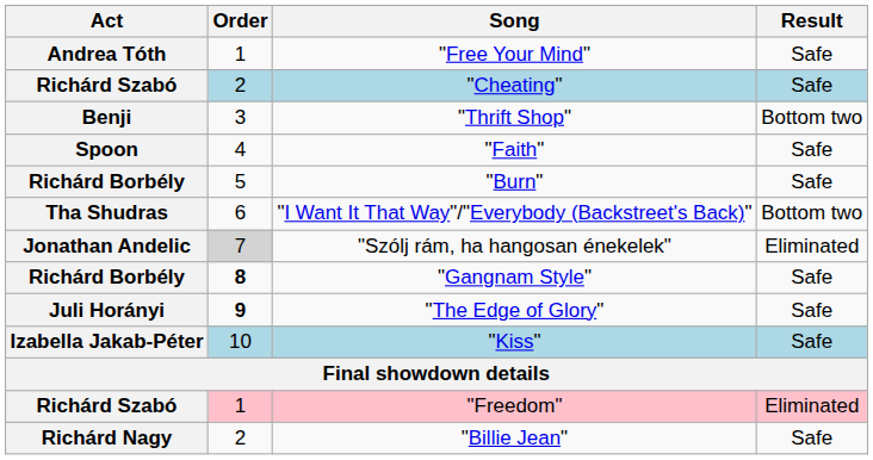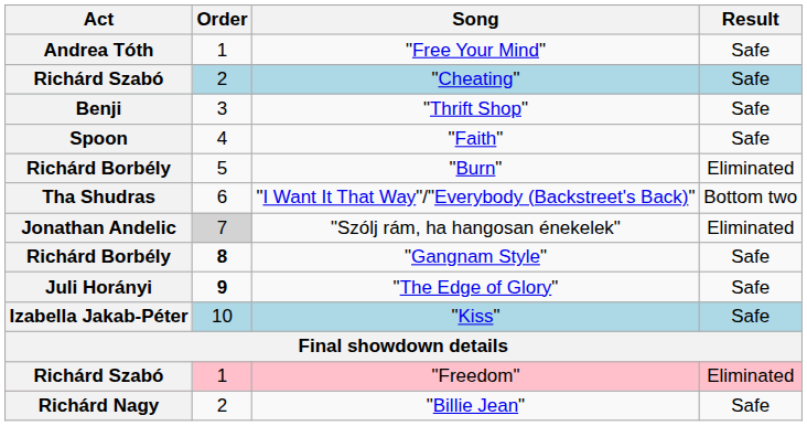 <table class="wikitable" style="text-align:center;">
 <tr>
 <th scope="col">Act</th>
 <th scope="col">Order</th>
 <th scope="col">Song</th>
 <th scope="col">Result</th>
 </tr>
 <tr>
 <th scope="row">Andrea Tóth</th>
 <td>1</td>
 <td>"<a href='#'>Free Your Mind</a>"</td>
 <td>Safe</td>
 </tr>
 <tr bgcolor="lightblue">
 <th scope="row">Richárd Szabó</th>
 <td>2</td>
 <td>"<a href='#'>Cheating</a>"</td>
 <td>Safe</td>
 </tr>
 <tr>
 <th scope="row">Benji</th>
 <td>3</td>
 <td>"<a href='#'>Thrift Shop</a>"</td>
-<td>Bottom two</td>
+<td>Safe</td>
 </tr>
 <tr>
 <th scope="row">Spoon</th>
 <td>4</td>
 <td>"<a href='#'>Faith</a>"</td>
 <td>Safe</td>
 </tr>
 <tr>
 <th scope="row">Richárd Borbély</th>
 <td>5</td>
 <td>"<a href='#'>Burn</a>"</td>
-<td>Safe</td>
+<td>Eliminated</td>
 </tr>
 <tr>
 <th scope="row">Tha Shudras</th>
 <td>6</td>
 <td>"<a href='#'>I Want It That Way</a>"/"<a href='#'>Everybody (Backstreet's Back)</a>"</td>
 <td>Bottom two</td>
 </tr>
 <tr>
 <th scope="row">Jonathan Andelic</th>
 <td style="background: lightgrey;">7</td>
 <td>"Szólj rám, ha hangosan énekelek"</td>
 <td>Eliminated</td>
 </tr>
 <tr>
 <th scope="row">Richárd Borbély</th>
 <td><strong>8</strong></td>
 <td>"<a href='#'>Gangnam Style</a>"</td>
 <td>Safe</td>
 </tr>
 <tr>
 <th scope="row">Juli Horányi</th>
 <td><strong>9</strong></td>
 <td>"<a href='#'>The Edge of Glory</a>"</td>
 <td>Safe</td>
 </tr>
 <tr bgcolor="lightblue">
 <th scope="row">Izabella Jakab-Péter</th>
 <td>10</td>
 <td>"<a href='#'>Kiss</a>"</td>
 <td>Safe</td>
 </tr>
 <tr>
 <th scope="col" colspan="6">Final showdown details</th>
 </tr>
 <tr bgcolor="pink">
 <th scope="row">Richárd Szabó</th>
 <td>1</td>
 <td>"Freedom"</td>
 <td>Eliminated</td>
 </tr>
 <tr>
 <th scope="row">Richárd Nagy</th>
 <td>2</td>
 <td>"<a href='#'>Billie Jean</a>"</td>
 <td>Safe</td>
 </tr>
 </table>
